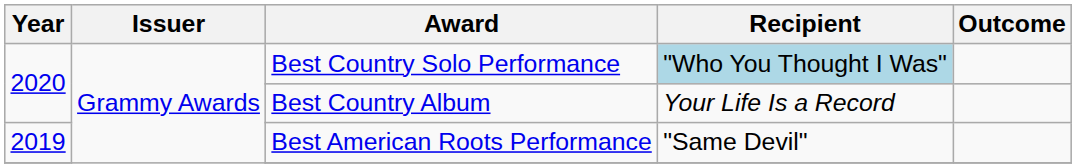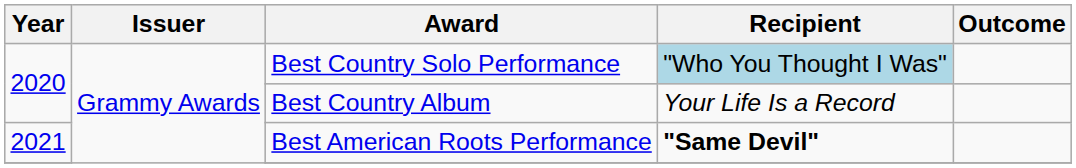 <table class="wikitable sortable plainrowheaders">
 <tr>
 <th scope="col">Year</th>
 <th scope="col">Issuer</th>
 <th scope="col">Award</th>
 <th scope="col">Recipient</th>
 <th scope="col">Outcome</th>
 </tr>
 <tr>
 <td rowspan="2"><a href='#'>2020</a></td>
 <td rowspan="4"><a href='#'>Grammy Awards</a></td>
 <td scope="row"><a href='#'>Best Country Solo Performance</a></td>
 <td style="background: lightblue;">"Who You Thought I Was"</td>
 <td></td>
 </tr>
 <tr>
 <td scope="row"><a href='#'>Best Country Album</a></td>
 <td><em>Your Life Is a Record</em></td>
 <td></td>
 </tr>
 <tr>
-<td><a href='#'>2019</a></td>
+<td><a href='#'>2021</a></td>
 <td scope="row"><a href='#'>Best American Roots Performance</a></td>
-<td>"Same Devil"</td>
+<td><strong>"Same Devil"</strong></td>
 <td></td>
 </tr>
 <tr>
 </tr>
 </table>
